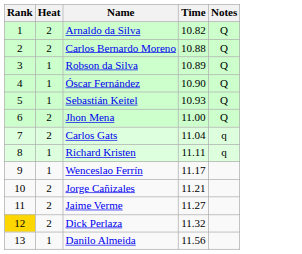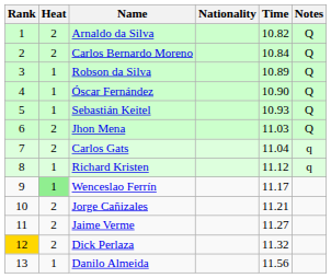 <table class="wikitable sortable" style="text-align:center">
 <tr>
 <th>Rank</th>
 <th>Heat</th>
 <th>Name</th>
+<th>Nationality</th>
 <th>Time</th>
 <th>Notes</th>
 </tr>
 <tr bgcolor=ccffcc>
 <td>1</td>
 <td>2</td>
 <td align=left><a href='#'>Arnaldo da Silva</a></td>
+<td align=left></td>
 <td>10.82</td>
 <td>Q</td>
 </tr>
 <tr bgcolor=ccffcc>
 <td>2</td>
 <td>2</td>
 <td align=left><a href='#'>Carlos Bernardo Moreno</a></td>
-<td>10.88</td>
+<td align=left></td>
+<td>10.84</td>
 <td>Q</td>
 </tr>
 <tr bgcolor=ccffcc>
 <td>3</td>
 <td>1</td>
 <td align=left><a href='#'>Robson da Silva</a></td>
+<td align=left></td>
 <td>10.89</td>
 <td>Q</td>
 </tr>
 <tr bgcolor=ccffcc>
 <td>4</td>
 <td>1</td>
 <td align=left><a href='#'>Óscar Fernández</a></td>
+<td align=left></td>
 <td>10.90</td>
 <td>Q</td>
 </tr>
 <tr bgcolor=ccffcc>
 <td>5</td>
 <td>1</td>
 <td align=left><a href='#'>Sebastián Keitel</a></td>
+<td align=left></td>
 <td>10.93</td>
 <td>Q</td>
 </tr>
 <tr bgcolor=ccffcc>
 <td>6</td>
 <td>2</td>
 <td align=left><a href='#'>Jhon Mena</a></td>
-<td>11.00</td>
+<td align=left></td>
+<td>11.03</td>
 <td>Q</td>
 </tr>
 <tr bgcolor=ddffdd>
 <td>7</td>
 <td>2</td>
 <td align=left><a href='#'>Carlos Gats</a></td>
+<td align=left></td>
 <td>11.04</td>
 <td>q</td>
 </tr>
 <tr bgcolor=ddffdd>
 <td>8</td>
 <td>1</td>
 <td align=left><a href='#'>Richard Kristen</a></td>
-<td>11.11</td>
+<td align=left></td>
+<td>11.12</td>
 <td>q</td>
 </tr>
 <tr>
 <td>9</td>
-<td>1</td>
+<td style="background: lightgreen;">1</td>
 <td align=left><a href='#'>Wenceslao Ferrín</a></td>
+<td align=left></td>
 <td>11.17</td>
 <td></td>
 </tr>
 <tr>
 <td>10</td>
 <td>2</td>
 <td align=left><a href='#'>Jorge Cañizales</a></td>
+<td align=left></td>
 <td>11.21</td>
 <td></td>
 </tr>
 <tr>
 <td>11</td>
 <td>2</td>
 <td align=left><a href='#'>Jaime Verme</a></td>
+<td align=left></td>
 <td>11.27</td>
 <td></td>
 </tr>
 <tr>
 <td style="background: gold;">12</td>
 <td>2</td>
 <td align=left><a href='#'>Dick Perlaza</a></td>
+<td align=left></td>
 <td>11.32</td>
 <td></td>
 </tr>
 <tr>
 <td>13</td>
 <td>1</td>
 <td align=left><a href='#'>Danilo Almeida</a></td>
+<td align=left></td>
 <td>11.56</td>
 <td></td>
 </tr>
 </table>
